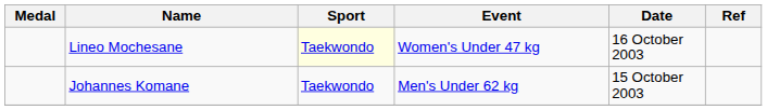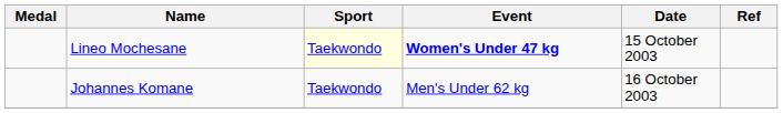 <table class="wikitable sortable" style="font-size:100%">
 <tr>
 <th width="60">Medal</th>
 <th width="250">Name</th>
 <th width="100">Sport</th>
 <th width="230">Event</th>
 <th width="100">Date</th>
 <th width="55">Ref</th>
 </tr>
 <tr>
 <td></td>
 <td><a href='#'>Lineo Mochesane</a></td>
 <td style="background: lightyellow;"><a href='#'>Taekwondo</a></td>
-<td><a href='#'>Women's Under 47 kg</a></td>
-<td>16 October 2003</td>
+<td><strong><a href='#'>Women's Under 47 kg</a></strong></td>
+<td>15 October 2003</td>
 <td></td>
 </tr>
 <tr>
 <td></td>
 <td><a href='#'>Johannes Komane</a></td>
 <td><a href='#'>Taekwondo</a></td>
 <td><a href='#'>Men's Under 62 kg</a></td>
-<td>15 October 2003</td>
+<td>16 October 2003</td>
 <td></td>
 </tr>
 <tr>
 </tr>
 </table>
